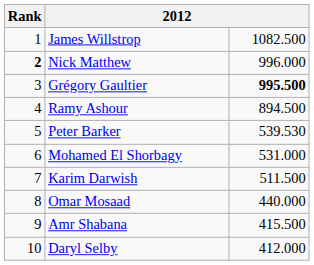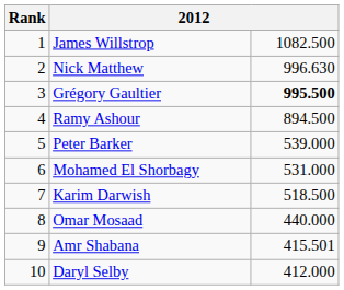 <table class=wikitable style="font-size:98%;">
 <tr>
 <th>Rank</th>
 <th colspan=2 width="280">2012</th>
 </tr>
 <tr>
 <td align=right>1</td>
 <td> <a href='#'>James Willstrop</a></td>
 <td align=right>1082.500</td>
 </tr>
 <tr>
-<td align=right><strong>2</strong></td>
+<td align=right>2</td>
 <td> <a href='#'>Nick Matthew</a></td>
-<td align=right>996.000</td>
+<td align=right>996.630</td>
 </tr>
 <tr>
 <td align=right>3</td>
 <td> <a href='#'>Grégory Gaultier</a></td>
 <td align=right><strong>995.500</strong></td>
 </tr>
 <tr>
 <td align=right>4</td>
 <td> <a href='#'>Ramy Ashour</a></td>
 <td align=right>894.500</td>
 </tr>
 <tr>
 <td align=right>5</td>
 <td> <a href='#'>Peter Barker</a></td>
-<td align=right>539.530</td>
+<td align=right>539.000</td>
 </tr>
 <tr>
 <td align=right>6</td>
 <td> <a href='#'>Mohamed El Shorbagy</a></td>
 <td align=right>531.000</td>
 </tr>
 <tr>
 <td align=right>7</td>
 <td> <a href='#'>Karim Darwish</a></td>
-<td align=right>511.500</td>
+<td align=right>518.500</td>
 </tr>
 <tr>
 <td align=right>8</td>
 <td> <a href='#'>Omar Mosaad</a></td>
 <td align=right>440.000</td>
 </tr>
 <tr>
 <td align=right>9</td>
 <td> <a href='#'>Amr Shabana</a></td>
-<td align=right>415.500</td>
+<td align=right>415.501</td>
 </tr>
 <tr>
 <td align=right>10</td>
 <td> <a href='#'>Daryl Selby</a></td>
 <td align=right>412.000</td>
 </tr>
 </table>
